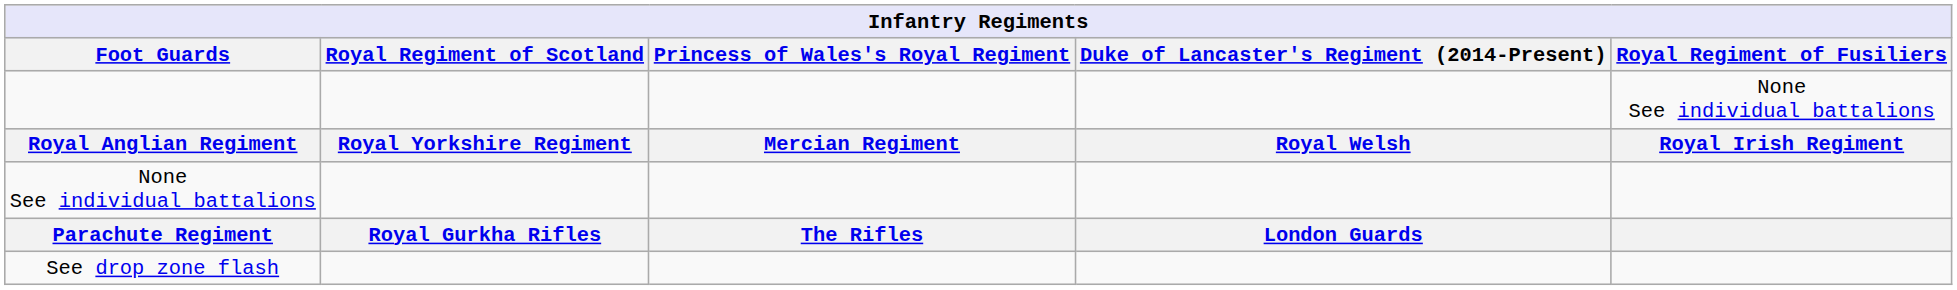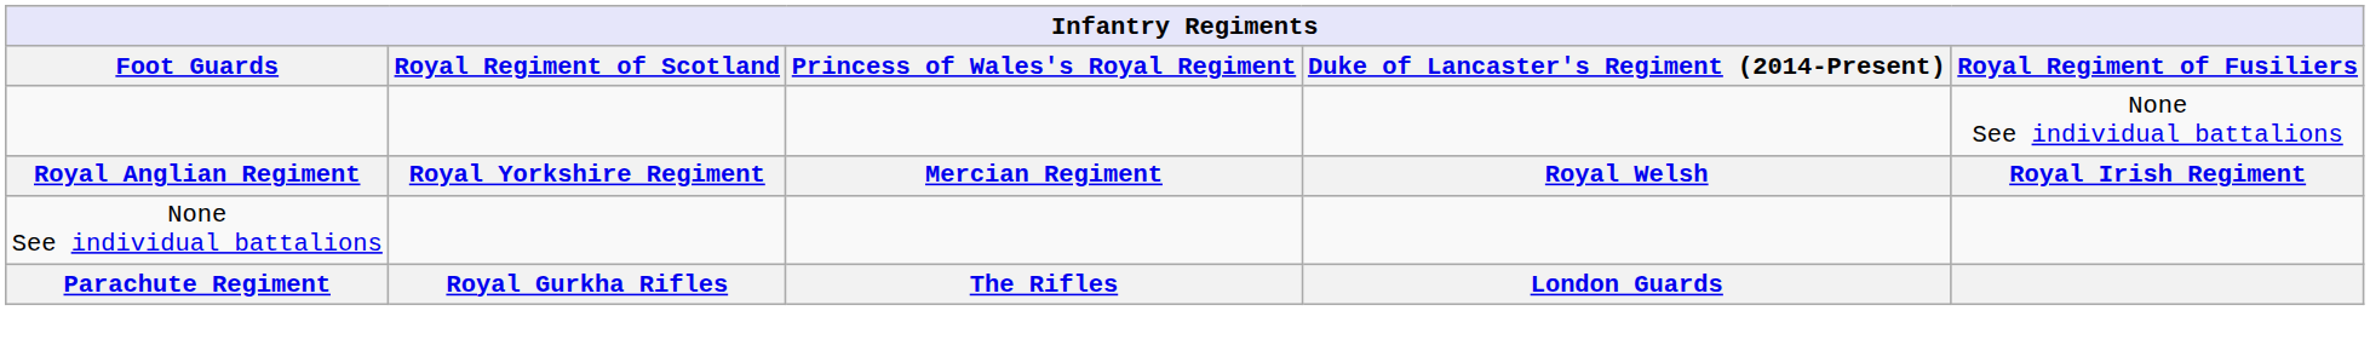 <table class="wikitable" style="text-align:center;">
 <tr>
 <th colspan="5" style="background:lavender;">Infantry Regiments</th>
 </tr>
 <tr>
 <th><a href='#'>Foot Guards</a></th>
 <th><a href='#'>Royal Regiment of Scotland</a></th>
 <th><a href='#'>Princess of Wales's Royal Regiment</a></th>
 <th><a href='#'>Duke of Lancaster's Regiment</a> (2014-Present)</th>
 <th><a href='#'>Royal Regiment of Fusiliers</a></th>
 </tr>
 <tr>
 <td></td>
 <td></td>
 <td></td>
 <td></td>
 <td>None<br>See <a href='#'>individual battalions</a></td>
 </tr>
 <tr>
 <th><a href='#'>Royal Anglian Regiment</a></th>
 <th><a href='#'>Royal Yorkshire Regiment</a></th>
 <th><a href='#'>Mercian Regiment</a></th>
 <th><a href='#'>Royal Welsh</a></th>
 <th><a href='#'>Royal Irish Regiment</a></th>
 </tr>
 <tr>
 <td>None<br>See <a href='#'>individual battalions</a></td>
 <td></td>
 <td></td>
 <td></td>
 <td></td>
 </tr>
 <tr>
 <th><a href='#'>Parachute Regiment</a></th>
 <th><a href='#'>Royal Gurkha Rifles</a></th>
 <th><a href='#'>The Rifles</a></th>
 <th><a href='#'>London Guards</a></th>
 <th></th>
 </tr>
-<tr>
-<td>See <a href='#'>drop zone flash</a></td>
-<td></td>
-<td></td>
-<td></td>
-<td></td>
-</tr>
 </table>
